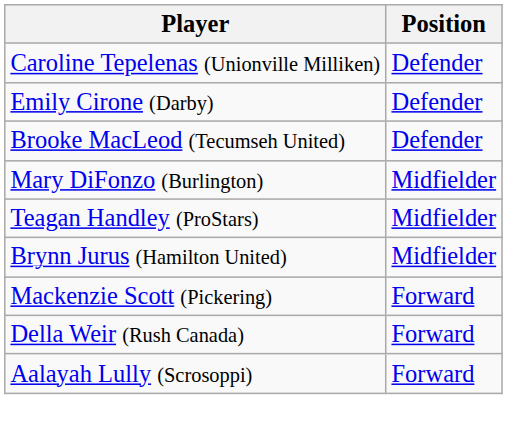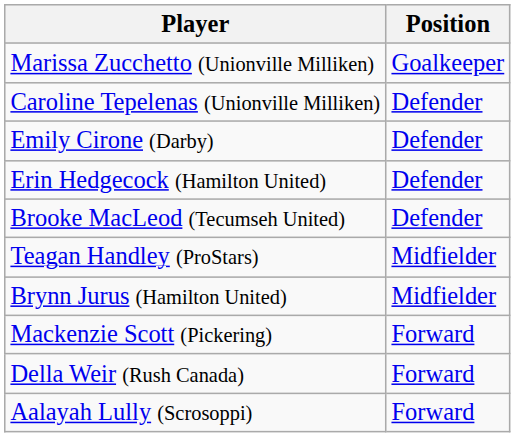 <table class="wikitable">
 <tr>
 <th>Player</th>
 <th>Position</th>
+</tr>
+<tr>
+<td><a href='#'>Marissa Zucchetto</a> <small>(Unionville Milliken)</small></td>
+<td><a href='#'>Goalkeeper</a></td>
 </tr>
 <tr>
 <td><a href='#'>Caroline Tepelenas</a> <small>(Unionville Milliken)</small></td>
 <td><a href='#'>Defender</a></td>
 </tr>
 <tr>
 <td><a href='#'>Emily Cirone</a> <small>(Darby)</small></td>
 <td><a href='#'>Defender</a></td>
 </tr>
 <tr>
-<td><a href='#'>Brooke MacLeod</a> <small>(Tecumseh United)</small></td>
+<td><a href='#'>Erin Hedgecock</a> <small>(Hamilton United)</small></td>
 <td><a href='#'>Defender</a></td>
 </tr>
 <tr>
-<td><a href='#'>Mary DiFonzo</a> <small>(Burlington)</small></td>
-<td><a href='#'>Midfielder</a></td>
+<td><a href='#'>Brooke MacLeod</a> <small>(Tecumseh United)</small></td>
+<td><a href='#'>Defender</a></td>
 </tr>
 <tr>
 <td><a href='#'>Teagan Handley</a> <small>(ProStars)</small></td>
 <td><a href='#'>Midfielder</a></td>
 </tr>
 <tr>
 <td><a href='#'>Brynn Jurus</a> <small>(Hamilton United)</small></td>
 <td><a href='#'>Midfielder</a></td>
 </tr>
 <tr>
 <td><a href='#'>Mackenzie Scott</a> <small>(Pickering)</small></td>
 <td><a href='#'>Forward</a></td>
 </tr>
 <tr>
 <td><a href='#'>Della Weir</a> <small>(Rush Canada)</small></td>
 <td><a href='#'>Forward</a></td>
 </tr>
 <tr>
 <td><a href='#'>Aalayah Lully</a> <small>(Scrosoppi)</small></td>
 <td><a href='#'>Forward</a></td>
 </tr>
 </table>
